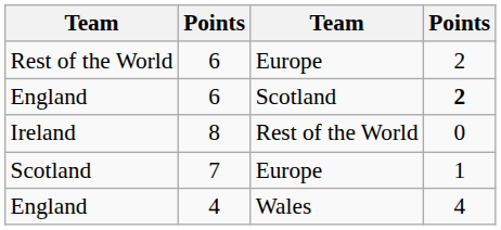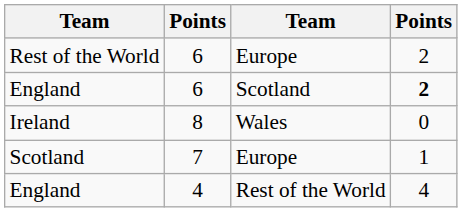 <table class="wikitable" style="text-align:center">
 <tr>
 <th>Team</th>
 <th>Points</th>
 <th>Team</th>
 <th>Points</th>
 </tr>
 <tr>
 <td align=left>Rest of the World</td>
 <td>6</td>
 <td align=left> Europe</td>
 <td>2</td>
 </tr>
 <tr>
 <td align=left> England</td>
 <td>6</td>
 <td align=left> Scotland</td>
 <td><strong>2</strong></td>
 </tr>
 <tr>
 <td align=left> Ireland</td>
 <td>8</td>
-<td align=left>Rest of the World</td>
+<td align=left> Wales</td>
 <td>0</td>
 </tr>
 <tr>
 <td align=left> Scotland</td>
 <td>7</td>
 <td align=left> Europe</td>
 <td>1</td>
 </tr>
 <tr>
 <td align=left> England</td>
 <td>4</td>
-<td align=left> Wales</td>
+<td align=left>Rest of the World</td>
 <td>4</td>
 </tr>
 </table>
